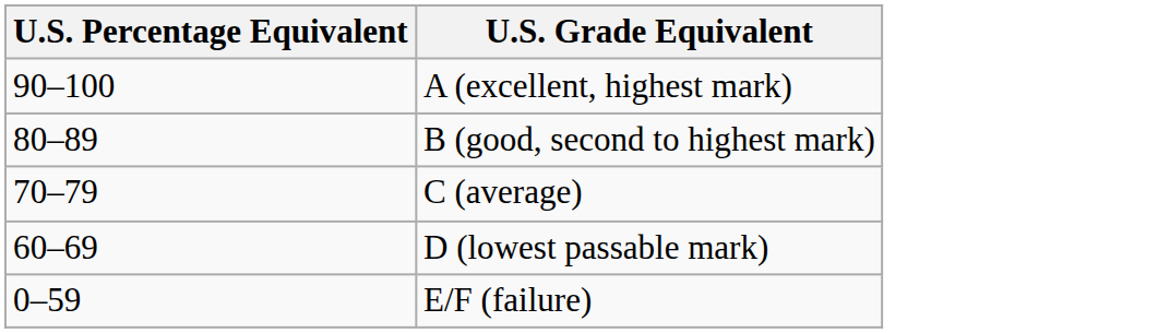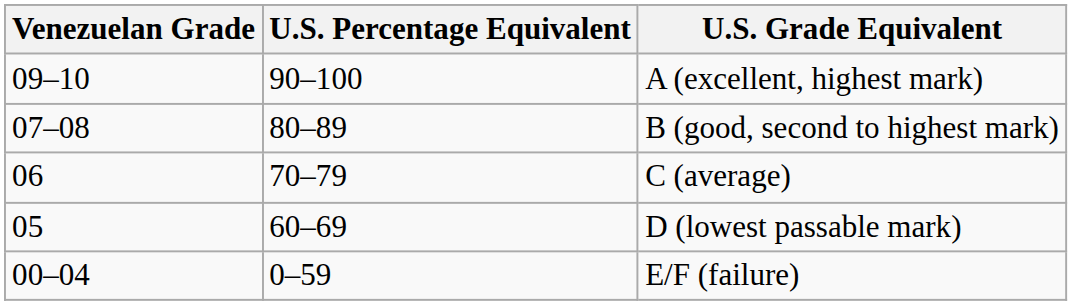 <table class="wikitable">
 <tr>
+<th>Venezuelan Grade</th>
 <th>U.S. Percentage Equivalent</th>
 <th>U.S. Grade Equivalent</th>
 </tr>
 <tr>
+<td>09–10</td>
 <td>90–100</td>
 <td>A (excellent, highest mark)</td>
 </tr>
 <tr>
+<td>07–08</td>
 <td>80–89</td>
 <td>B (good, second to highest mark)</td>
 </tr>
 <tr>
+<td>06</td>
 <td>70–79</td>
 <td>C (average)</td>
 </tr>
 <tr>
+<td>05</td>
 <td>60–69</td>
 <td>D (lowest passable mark)</td>
 </tr>
 <tr>
+<td>00–04</td>
 <td>0–59</td>
 <td>E/F (failure)</td>
 </tr>
 </table>
